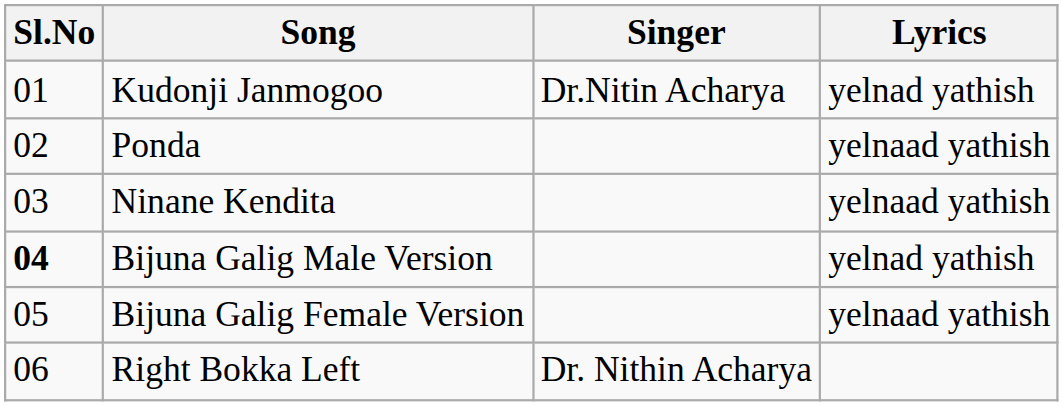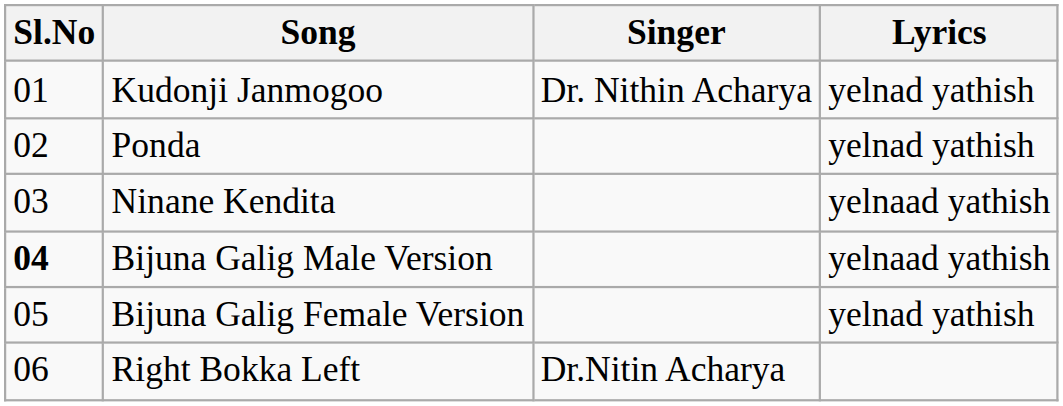 <table class="wikitable">
 <tr>
 <th>Sl.No</th>
 <th>Song</th>
 <th>Singer</th>
 <th>Lyrics</th>
 </tr>
 <tr>
 <td>01</td>
 <td>Kudonji Janmogoo</td>
-<td>Dr.Nitin Acharya</td>
+<td>Dr. Nithin Acharya</td>
 <td>yelnad yathish</td>
 </tr>
 <tr>
 <td>02</td>
 <td>Ponda</td>
 <td></td>
-<td>yelnaad yathish</td>
+<td>yelnad yathish</td>
 </tr>
 <tr>
 <td>03</td>
 <td>Ninane Kendita</td>
 <td></td>
 <td>yelnaad yathish</td>
 </tr>
 <tr>
 <td><strong>04</strong></td>
 <td>Bijuna Galig Male Version</td>
 <td></td>
-<td>yelnad yathish</td>
+<td>yelnaad yathish</td>
 </tr>
 <tr>
 <td>05</td>
 <td>Bijuna Galig Female Version</td>
 <td></td>
-<td>yelnaad yathish</td>
+<td>yelnad yathish</td>
 </tr>
 <tr>
 <td>06</td>
 <td>Right Bokka Left</td>
-<td>Dr. Nithin Acharya</td>
+<td>Dr.Nitin Acharya</td>
 <td></td>
 </tr>
 </table>
